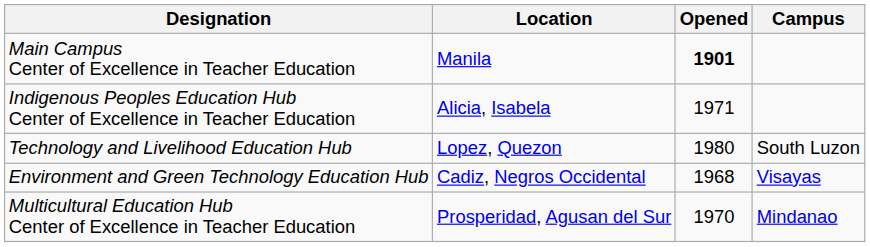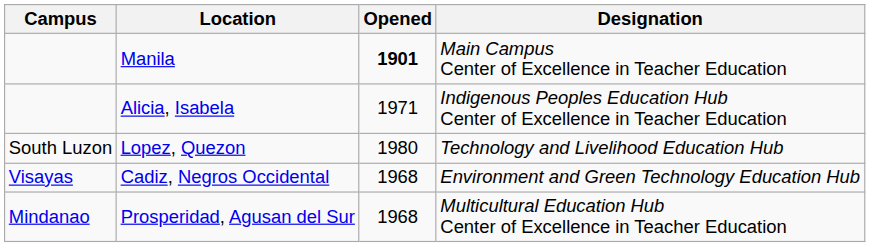 <table class="wikitable sortable">
 <tr>
-<th scope="col" class="unsortable">Designation</th>
+<th>Campus</th>
 <th>Location</th>
 <th>Opened</th>
-<th>Campus</th>
+<th scope="col" class="unsortable">Designation</th>
 </tr>
 <tr>
-<td><em>Main Campus</em><br>Center of Excellence in Teacher Education</td>
+<td></td>
 <td><a href='#'>Manila</a></td>
 <td align="center"><strong>1901</strong></td>
-<td></td>
+<td><em>Main Campus</em><br>Center of Excellence in Teacher Education</td>
 </tr>
 <tr>
-<td><em>Indigenous Peoples Education Hub</em><br>Center of Excellence in Teacher Education</td>
+<td></td>
 <td><a href='#'>Alicia</a>, <a href='#'>Isabela</a></td>
 <td align="center">1971</td>
-<td></td>
+<td><em>Indigenous Peoples Education Hub</em><br>Center of Excellence in Teacher Education</td>
 </tr>
 <tr>
-<td><em>Technology and Livelihood Education Hub</em></td>
+<td>South Luzon</td>
 <td><a href='#'>Lopez</a>, <a href='#'>Quezon</a></td>
 <td align="center">1980</td>
-<td>South Luzon</td>
+<td><em>Technology and Livelihood Education Hub</em></td>
 </tr>
 <tr>
-<td><em>Environment and Green Technology Education Hub</em></td>
+<td><a href='#'>Visayas</a></td>
 <td><a href='#'>Cadiz</a>, <a href='#'>Negros Occidental</a></td>
 <td align="center">1968</td>
-<td><a href='#'>Visayas</a></td>
+<td><em>Environment and Green Technology Education Hub</em></td>
 </tr>
 <tr>
+<td><a href='#'>Mindanao</a></td>
+<td><a href='#'>Prosperidad</a>, <a href='#'>Agusan del Sur</a></td>
+<td align="center">1968</td>
 <td><em>Multicultural Education Hub</em><br>Center of Excellence in Teacher Education</td>
-<td><a href='#'>Prosperidad</a>, <a href='#'>Agusan del Sur</a></td>
-<td align="center">1970</td>
-<td><a href='#'>Mindanao</a></td>
 </tr>
 </table>
